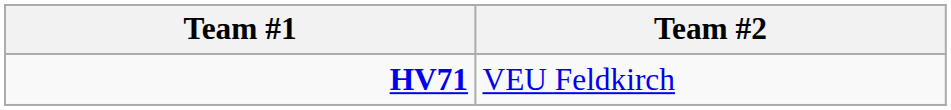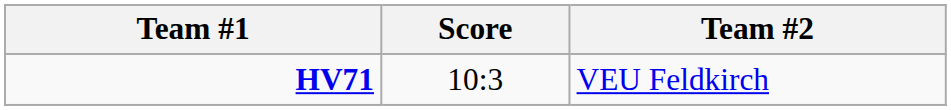 <table class="wikitable" style="text-align: center;">
 <tr>
 <th width=22%>Team #1</th>
+<th width=11%>Score</th>
 <th width=22%>Team #2</th>
 </tr>
 <tr>
 <td style="text-align: right;"><strong><a href='#'>HV71</a></strong> </td>
+<td>10:3</td>
 <td style="text-align: left;"> <a href='#'>VEU Feldkirch</a></td>
 </tr>
 </table>
